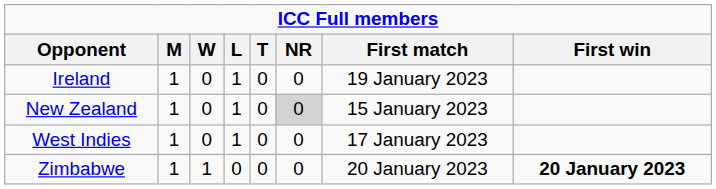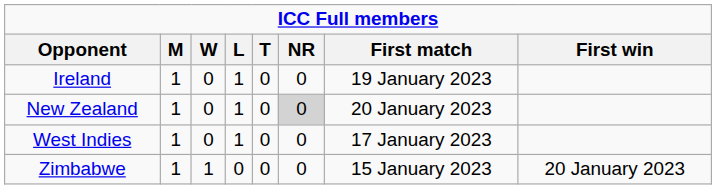 <table class="wikitable" style="text-align: center; width: 600px">
 <tr>
 <td colspan="30" style="text-align: center;"><strong><a href='#'>ICC Full members</a></strong></td>
 </tr>
 <tr>
 <th>Opponent</th>
 <th>M</th>
 <th>W</th>
 <th>L</th>
 <th>T</th>
 <th>NR</th>
 <th>First match</th>
 <th>First win</th>
 </tr>
 <tr>
 <td> <a href='#'>Ireland</a></td>
 <td>1</td>
 <td>0</td>
 <td>1</td>
 <td>0</td>
 <td>0</td>
 <td>19 January 2023</td>
 <td></td>
 </tr>
 <tr>
 <td> <a href='#'>New Zealand</a></td>
 <td>1</td>
 <td>0</td>
 <td>1</td>
 <td>0</td>
 <td style="background: lightgrey;">0</td>
-<td>15 January 2023</td>
+<td>20 January 2023</td>
 <td></td>
 </tr>
 <tr>
 <td> <a href='#'>West Indies</a></td>
 <td>1</td>
 <td>0</td>
 <td>1</td>
 <td>0</td>
 <td>0</td>
 <td>17 January 2023</td>
 <td></td>
 </tr>
 <tr>
 <td> <a href='#'>Zimbabwe</a></td>
 <td>1</td>
 <td>1</td>
 <td>0</td>
 <td>0</td>
 <td>0</td>
+<td>15 January 2023</td>
 <td>20 January 2023</td>
-<td><strong>20 January 2023</strong></td>
 </tr>
 </table>
